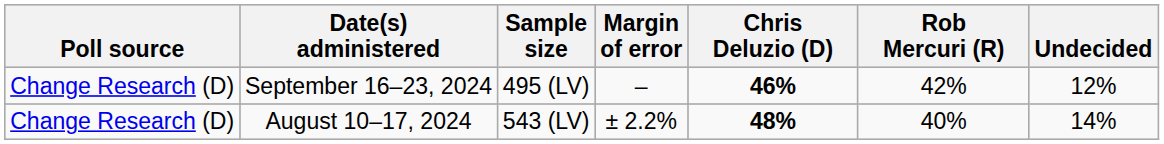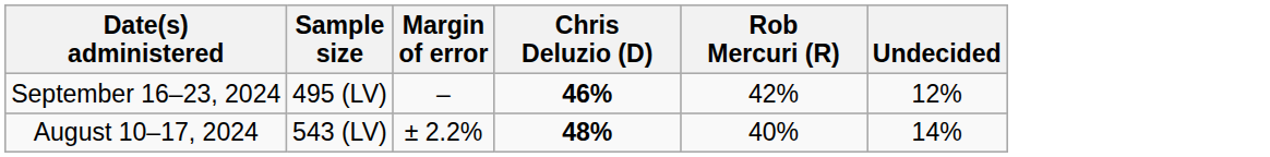 <table class="wikitable" style="font-size:90%;text-align:center;">
 <tr valign=bottom>
-<th>Poll source</th>
 <th>Date(s)<br>administered</th>
 <th>Sample<br>size</th>
 <th>Margin<br>of error</th>
 <th style="width:100px;">Chris<br>Deluzio (D)</th>
 <th style="width:100px;">Rob<br>Mercuri (R)</th>
 <th>Undecided</th>
 </tr>
 <tr>
-<td style="text-align:left;"><a href='#'>Change Research</a> (D)</td>
 <td>September 16–23, 2024</td>
 <td>495 (LV)</td>
 <td>–</td>
 <td><strong>46%</strong></td>
 <td>42%</td>
 <td>12%</td>
 </tr>
 <tr>
-<td style="text-align:left;"><a href='#'>Change Research</a> (D)</td>
 <td>August 10–17, 2024</td>
 <td>543 (LV)</td>
 <td>± 2.2%</td>
 <td><strong>48%</strong></td>
 <td>40%</td>
 <td>14%</td>
 </tr>
 </table>
